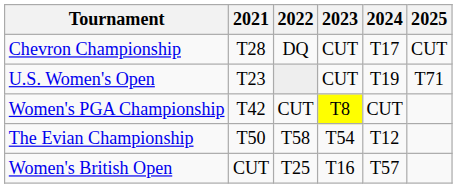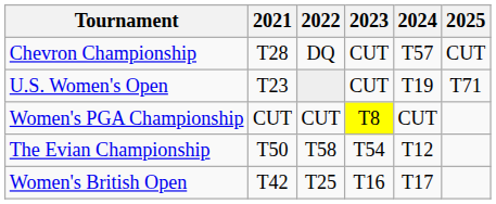 <table class="wikitable" style="font-size:95%;text-align:center;">
 <tr>
 <th>Tournament</th>
 <th>2021</th>
 <th>2022</th>
 <th>2023</th>
 <th>2024</th>
 <th>2025</th>
 </tr>
 <tr>
 <td align=left><a href='#'>Chevron Championship</a></td>
 <td>T28</td>
 <td>DQ</td>
 <td>CUT</td>
-<td>T17</td>
+<td>T57</td>
 <td>CUT</td>
 </tr>
 <tr>
 <td align=left><a href='#'>U.S. Women's Open</a></td>
 <td>T23</td>
 <td style="background:#eeeeee;"></td>
 <td>CUT</td>
 <td>T19</td>
 <td>T71</td>
 </tr>
 <tr>
 <td align=left><a href='#'>Women's PGA Championship</a></td>
-<td>T42</td>
+<td>CUT</td>
 <td>CUT</td>
 <td style="background:yellow;">T8</td>
 <td>CUT</td>
 <td></td>
 </tr>
 <tr>
 <td align=left><a href='#'>The Evian Championship</a></td>
 <td>T50</td>
 <td>T58</td>
 <td>T54</td>
 <td>T12</td>
 <td></td>
 </tr>
 <tr>
 <td align=left><a href='#'>Women's British Open</a></td>
-<td>CUT</td>
+<td>T42</td>
 <td>T25</td>
 <td>T16</td>
-<td>T57</td>
+<td>T17</td>
 <td></td>
 </tr>
 </table>
